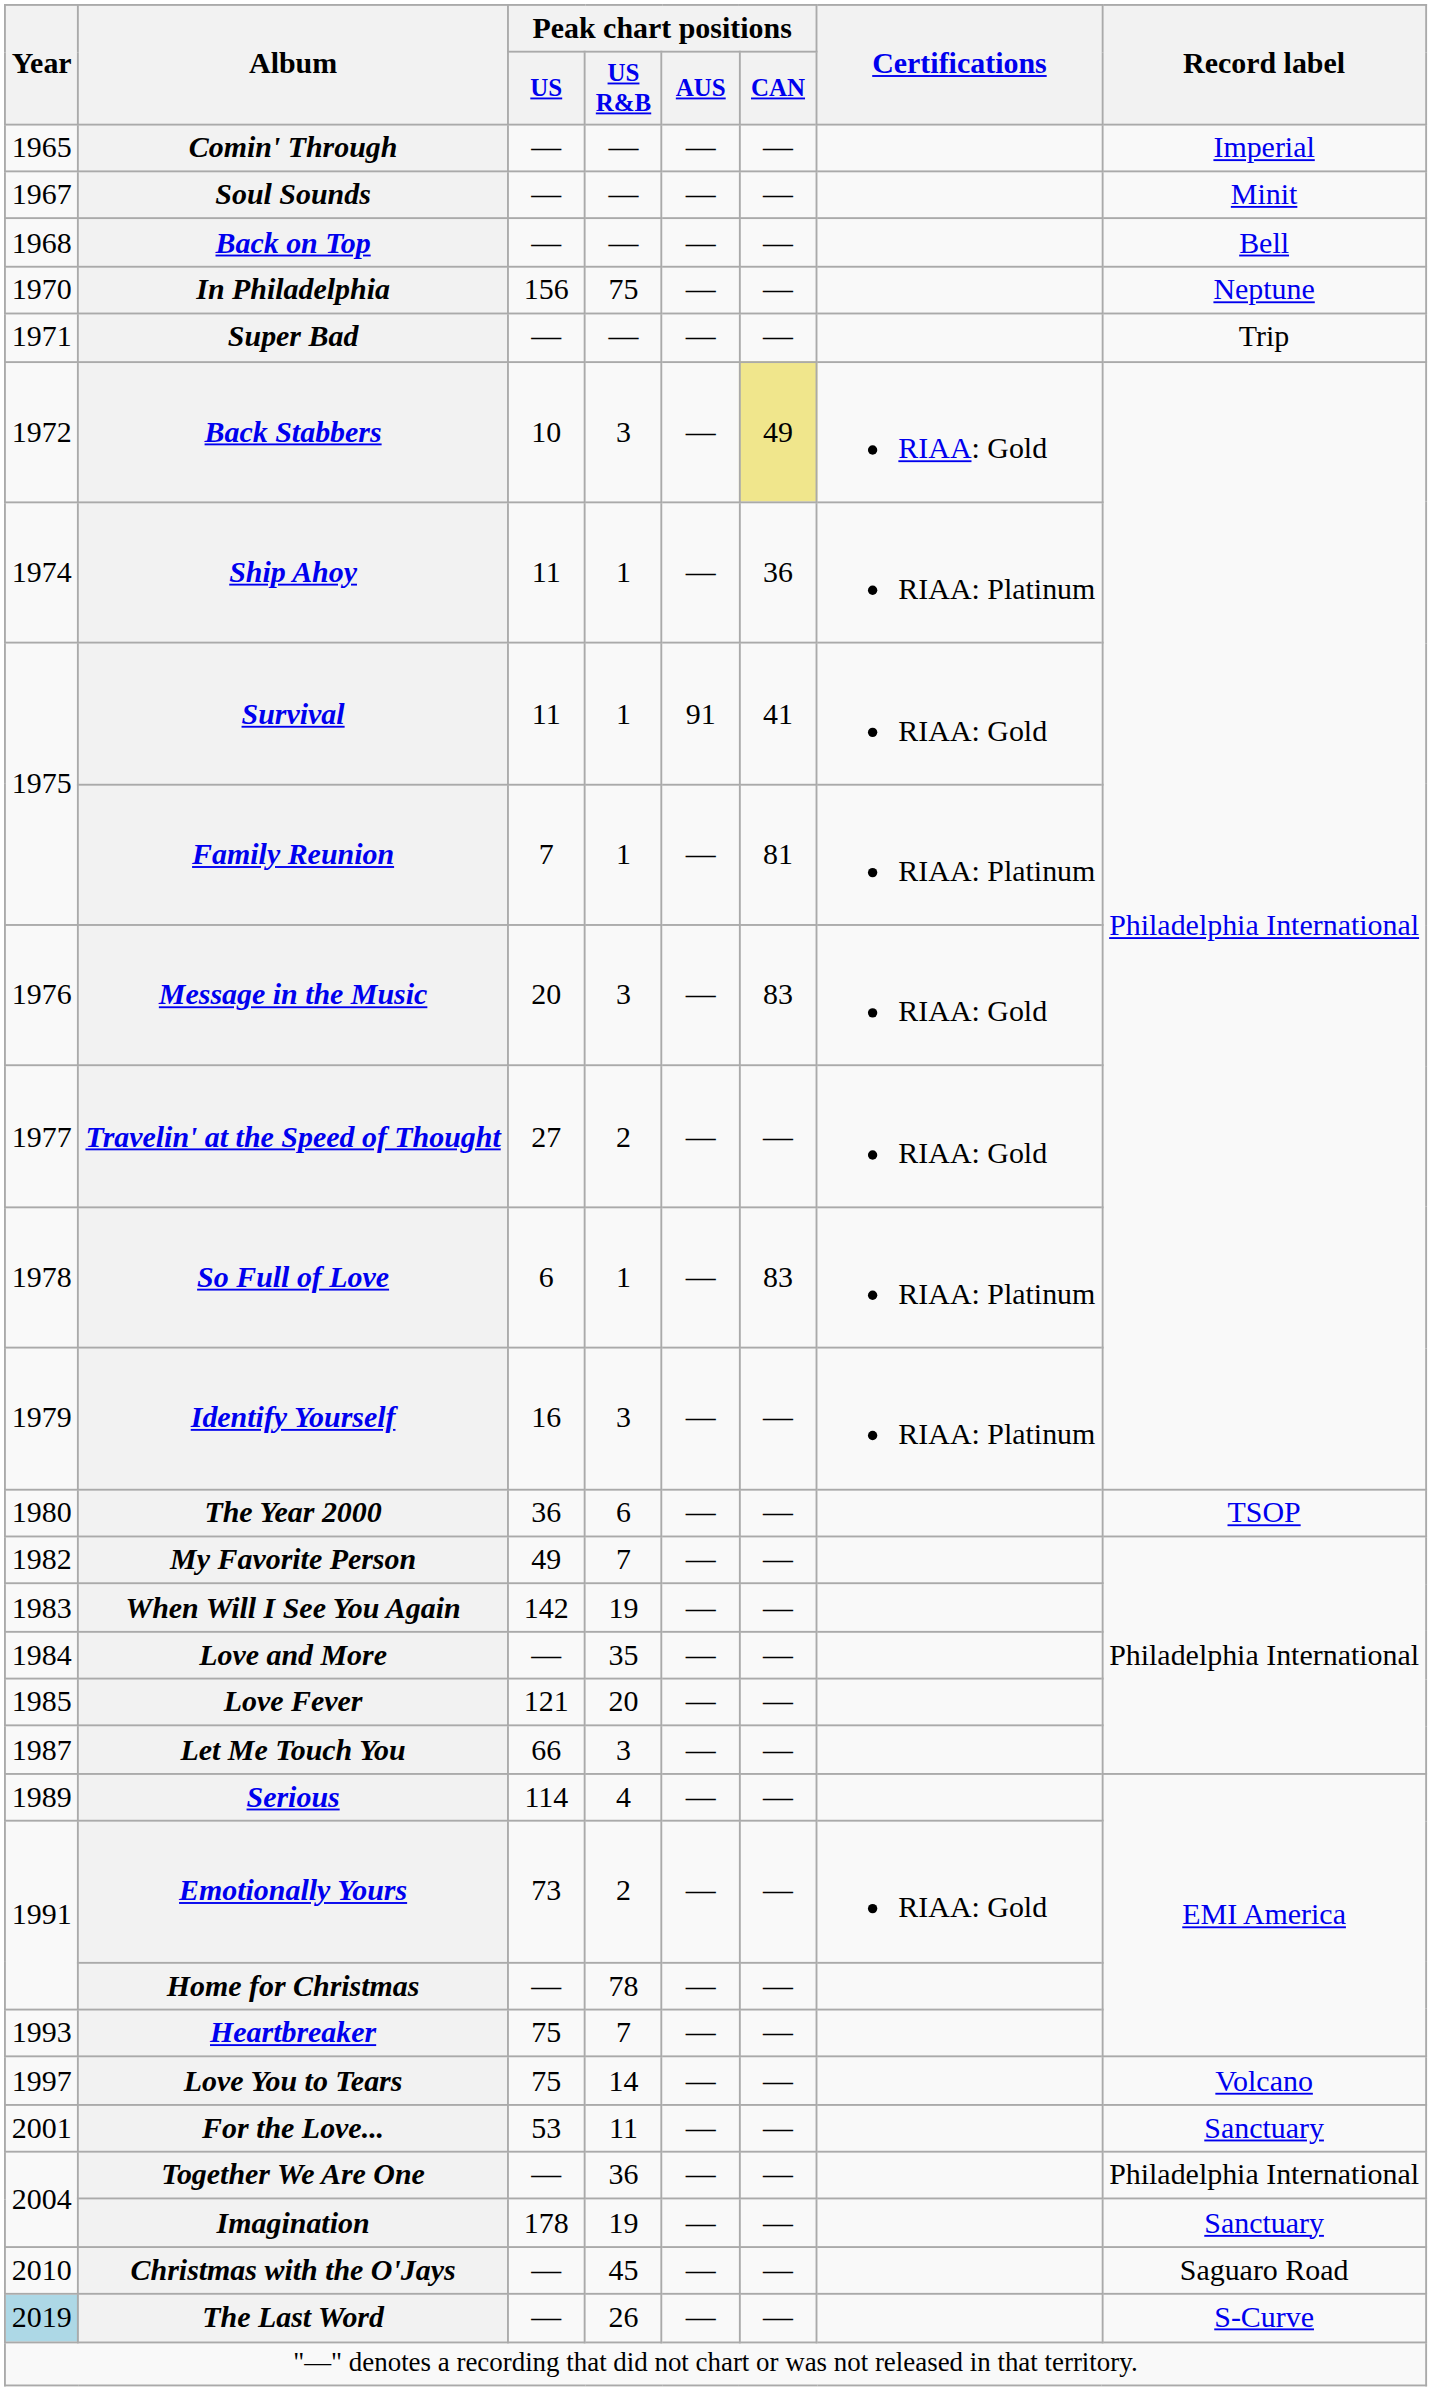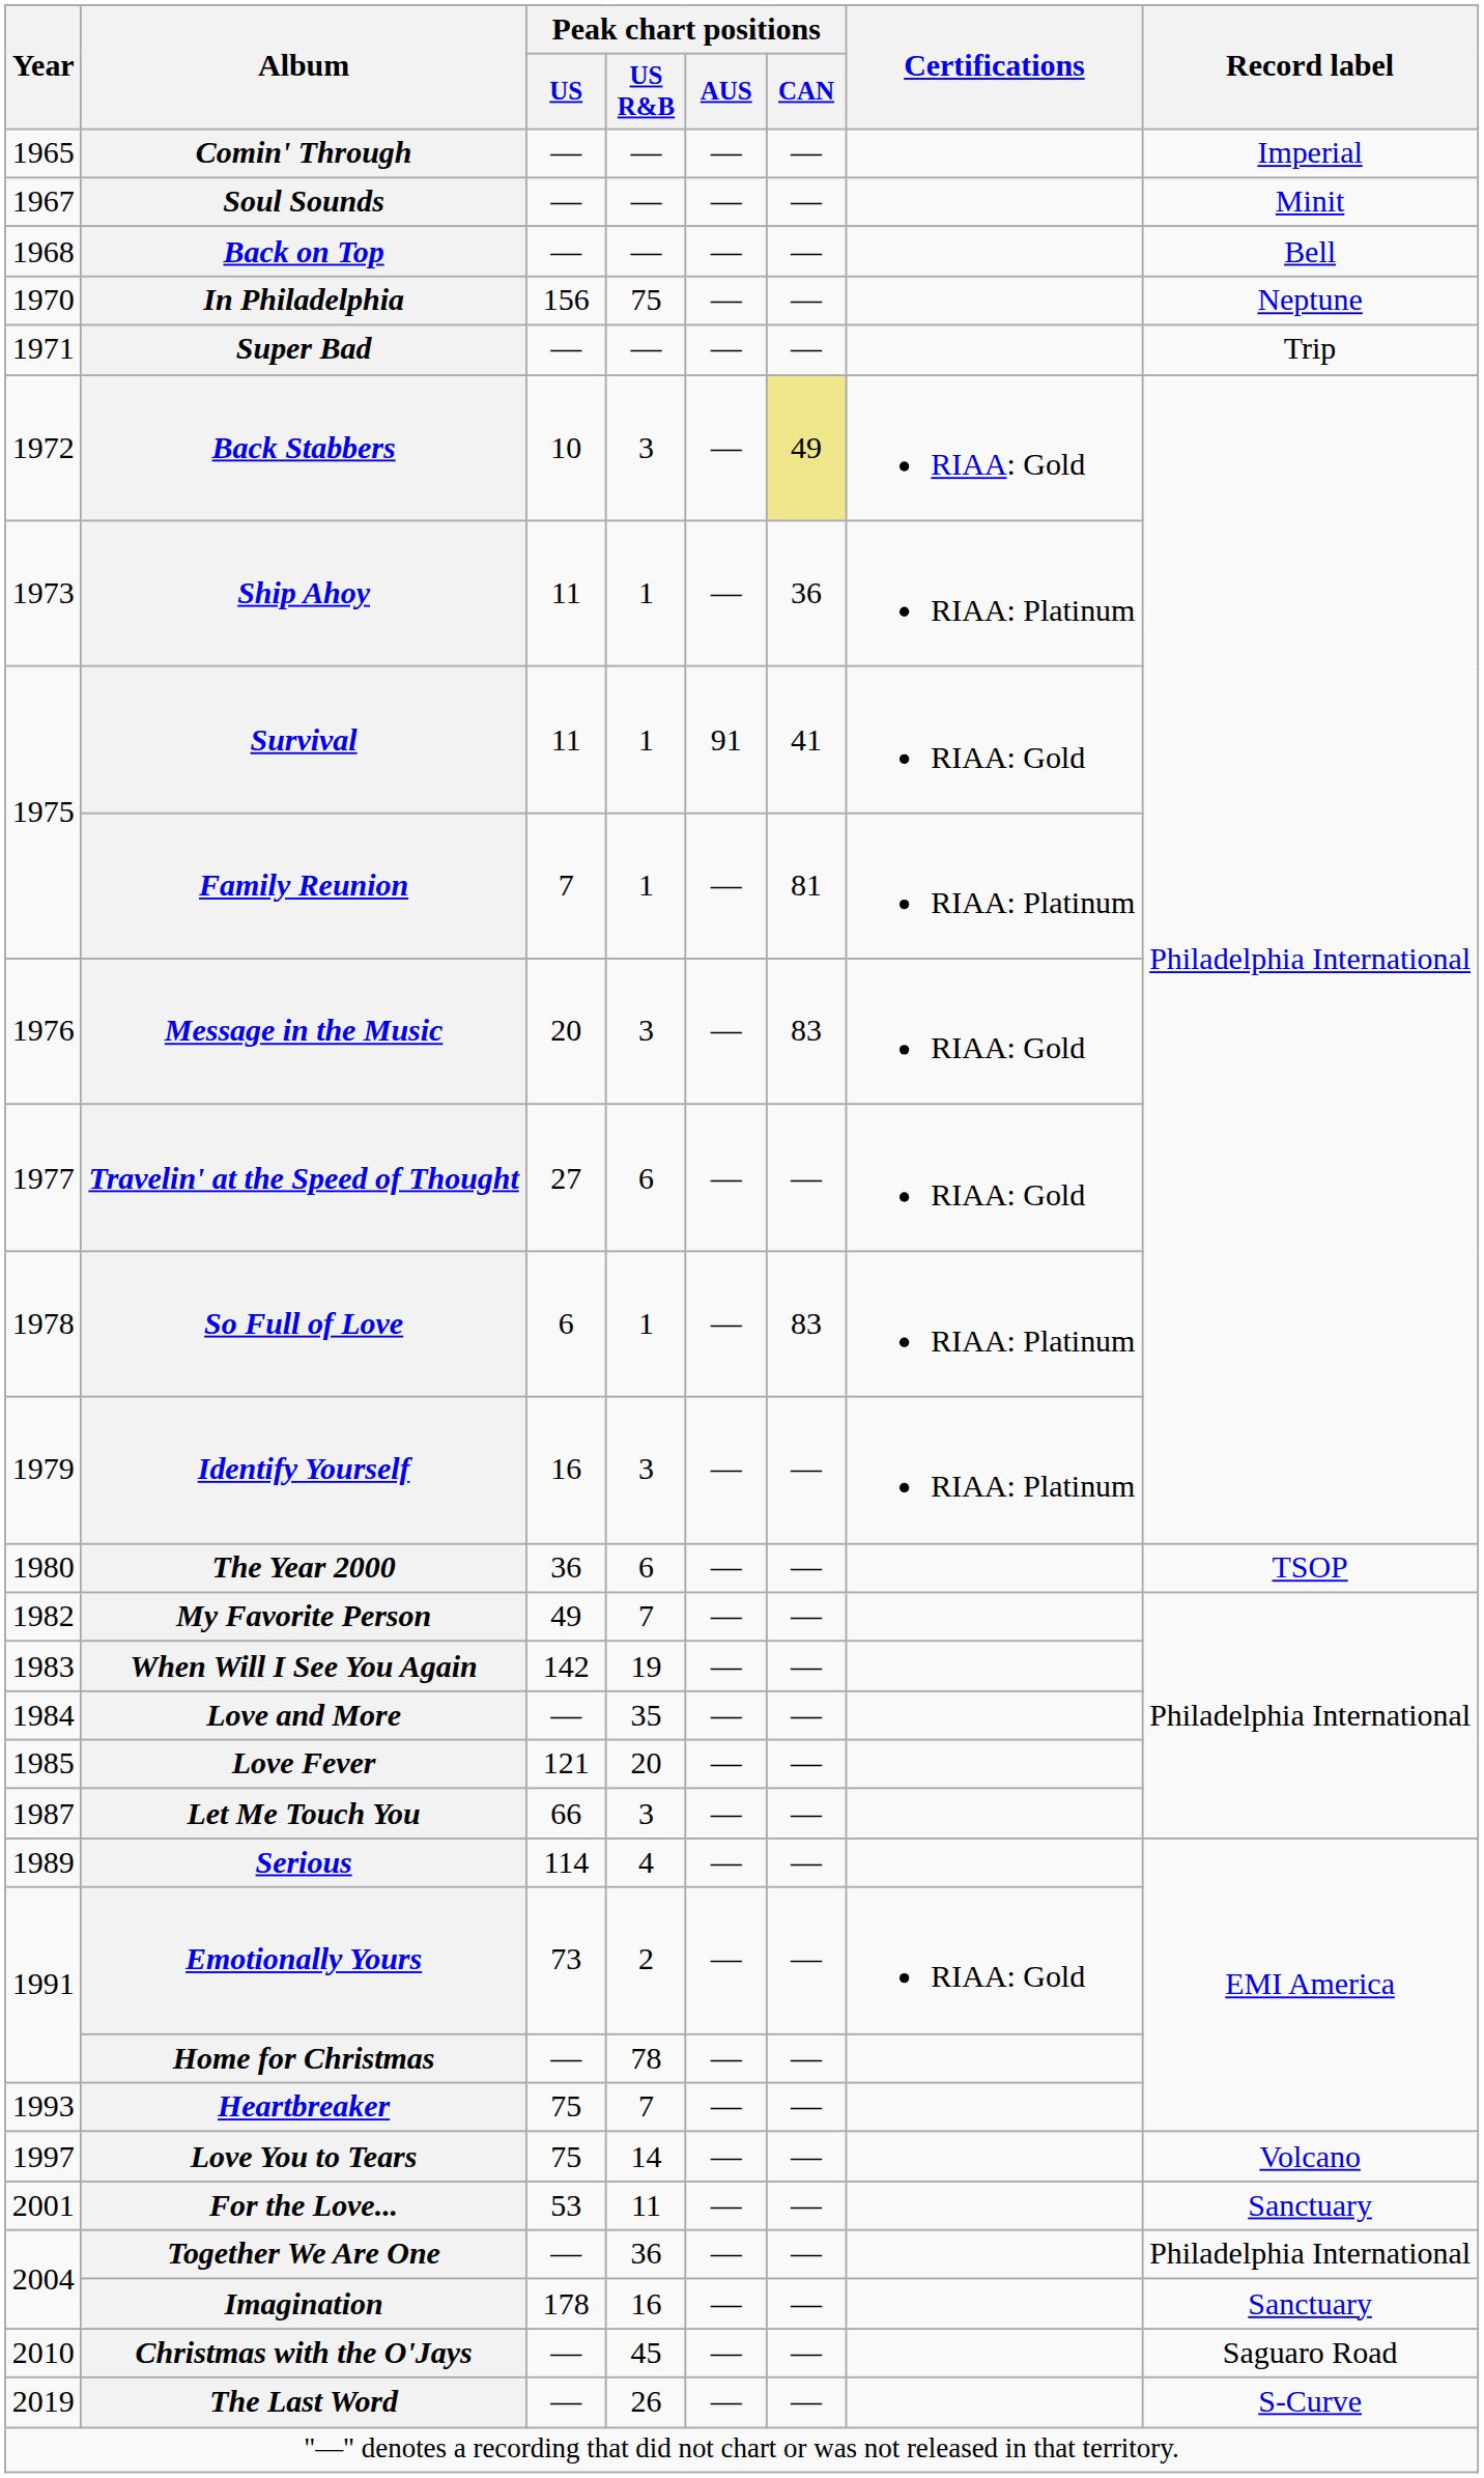 <table class="wikitable plainrowheaders" style="text-align:center;">
 <tr>
 <th rowspan="2">Year</th>
 <th rowspan="2">Album</th>
 <th colspan="4">Peak chart positions</th>
 <th rowspan="2"><a href='#'>Certifications</a></th>
 <th rowspan="2">Record label</th>
 </tr>
 <tr style="font-size:smaller;">
 <th width="35"><a href='#'>US</a></th>
 <th width="35"><a href='#'>US<br>R&B</a><br></th>
 <th width="35"><a href='#'>AUS</a><br></th>
 <th width="35"><a href='#'>CAN</a><br></th>
 </tr>
 <tr>
 <td>1965</td>
 <th scope="row"><em>Comin' Through</em></th>
 <td>—</td>
 <td>—</td>
 <td>—</td>
 <td>—</td>
 <td align="left"></td>
 <td><a href='#'>Imperial</a></td>
 </tr>
 <tr>
 <td>1967</td>
 <th scope="row"><em>Soul Sounds</em></th>
 <td>—</td>
 <td>—</td>
 <td>—</td>
 <td>—</td>
 <td align="left"></td>
 <td><a href='#'>Minit</a></td>
 </tr>
 <tr>
 <td>1968</td>
 <th scope="row"><em><a href='#'>Back on Top</a></em></th>
 <td>—</td>
 <td>—</td>
 <td>—</td>
 <td>—</td>
 <td align="left"></td>
 <td><a href='#'>Bell</a></td>
 </tr>
 <tr>
 <td>1970</td>
 <th scope="row"><em>In Philadelphia</em></th>
 <td>156</td>
 <td>75</td>
 <td>—</td>
 <td>—</td>
 <td align="left"></td>
 <td><a href='#'>Neptune</a></td>
 </tr>
 <tr>
 <td>1971</td>
 <th scope="row"><em>Super Bad</em></th>
 <td>—</td>
 <td>—</td>
 <td>—</td>
 <td>—</td>
 <td align="left"></td>
 <td>Trip</td>
 </tr>
 <tr>
 <td>1972</td>
 <th scope="row"><em><a href='#'>Back Stabbers</a></em></th>
 <td>10</td>
 <td>3</td>
 <td>—</td>
 <td style="background: khaki;">49</td>
 <td align="left"><br><ul><li><a href='#'>RIAA</a>: Gold</li></ul></td>
 <td rowspan="8"><a href='#'>Philadelphia International</a></td>
 </tr>
 <tr>
-<td>1974</td>
+<td>1973</td>
 <th scope="row"><em><a href='#'>Ship Ahoy</a></em></th>
 <td>11</td>
 <td>1</td>
 <td>—</td>
 <td>36</td>
 <td align="left"><br><ul><li>RIAA: Platinum</li></ul></td>
 </tr>
 <tr>
 <td rowspan="2">1975</td>
 <th scope="row"><em><a href='#'>Survival</a></em></th>
 <td>11</td>
 <td>1</td>
 <td>91</td>
 <td>41</td>
 <td align="left"><br><ul><li>RIAA: Gold</li></ul></td>
 </tr>
 <tr>
 <th scope="row"><em><a href='#'>Family Reunion</a></em></th>
 <td>7</td>
 <td>1</td>
 <td>—</td>
 <td>81</td>
 <td align="left"><br><ul><li>RIAA: Platinum</li></ul></td>
 </tr>
 <tr>
 <td>1976</td>
 <th scope="row"><em><a href='#'>Message in the Music</a></em></th>
 <td>20</td>
 <td>3</td>
 <td>—</td>
 <td>83</td>
 <td align="left"><br><ul><li>RIAA: Gold</li></ul></td>
 </tr>
 <tr>
 <td>1977</td>
 <th scope="row"><em><a href='#'>Travelin' at the Speed of Thought</a></em></th>
 <td>27</td>
-<td>2</td>
+<td>6</td>
 <td>—</td>
 <td>—</td>
 <td align="left"><br><ul><li>RIAA: Gold</li></ul></td>
 </tr>
 <tr>
 <td>1978</td>
 <th scope="row"><em><a href='#'>So Full of Love</a></em></th>
 <td>6</td>
 <td>1</td>
 <td>—</td>
 <td>83</td>
 <td align="left"><br><ul><li>RIAA: Platinum</li></ul></td>
 </tr>
 <tr>
 <td>1979</td>
 <th scope="row"><em><a href='#'>Identify Yourself</a></em></th>
 <td>16</td>
 <td>3</td>
 <td>—</td>
 <td>—</td>
 <td align="left"><br><ul><li>RIAA: Platinum</li></ul></td>
 </tr>
 <tr>
 <td>1980</td>
 <th scope="row"><em>The Year 2000</em></th>
 <td>36</td>
 <td>6</td>
 <td>—</td>
 <td>—</td>
 <td align="left"></td>
 <td><a href='#'>TSOP</a></td>
 </tr>
 <tr>
 <td>1982</td>
 <th scope="row"><em>My Favorite Person</em></th>
 <td>49</td>
 <td>7</td>
 <td>—</td>
 <td>—</td>
 <td align="left"></td>
 <td rowspan="5">Philadelphia International</td>
 </tr>
 <tr>
 <td>1983</td>
 <th scope="row"><em>When Will I See You Again</em></th>
 <td>142</td>
 <td>19</td>
 <td>—</td>
 <td>—</td>
 <td align="left"></td>
 </tr>
 <tr>
 <td>1984</td>
 <th scope="row"><em>Love and More</em></th>
 <td>—</td>
 <td>35</td>
 <td>—</td>
 <td>—</td>
 <td align="left"></td>
 </tr>
 <tr>
 <td>1985</td>
 <th scope="row"><em>Love Fever</em></th>
 <td>121</td>
 <td>20</td>
 <td>—</td>
 <td>—</td>
 <td align="left"></td>
 </tr>
 <tr>
 <td>1987</td>
 <th scope="row"><em>Let Me Touch You</em></th>
 <td>66</td>
 <td>3</td>
 <td>—</td>
 <td>—</td>
 <td align="left"></td>
 </tr>
 <tr>
 <td>1989</td>
 <th scope="row"><em><a href='#'>Serious</a></em></th>
 <td>114</td>
 <td>4</td>
 <td>—</td>
 <td>—</td>
 <td align="left"></td>
 <td rowspan="4"><a href='#'>EMI America</a></td>
 </tr>
 <tr>
 <td rowspan="2">1991</td>
 <th scope="row"><em><a href='#'>Emotionally Yours</a></em></th>
 <td>73</td>
 <td>2</td>
 <td>—</td>
 <td>—</td>
 <td align="left"><br><ul><li>RIAA: Gold</li></ul></td>
 </tr>
 <tr>
 <th scope="row"><em>Home for Christmas</em></th>
 <td>—</td>
 <td>78</td>
 <td>—</td>
 <td>—</td>
 <td align="left"></td>
 </tr>
 <tr>
 <td>1993</td>
 <th scope="row"><em><a href='#'>Heartbreaker</a></em></th>
 <td>75</td>
 <td>7</td>
 <td>—</td>
 <td>—</td>
 <td align="left"></td>
 </tr>
 <tr>
 <td>1997</td>
 <th scope="row"><em>Love You to Tears</em></th>
 <td>75</td>
 <td>14</td>
 <td>—</td>
 <td>—</td>
 <td align="left"></td>
 <td><a href='#'>Volcano</a></td>
 </tr>
 <tr>
 <td>2001</td>
 <th scope="row"><em>For the Love...</em></th>
 <td>53</td>
 <td>11</td>
 <td>—</td>
 <td>—</td>
 <td align="left"></td>
 <td><a href='#'>Sanctuary</a></td>
 </tr>
 <tr>
 <td rowspan="2">2004</td>
 <th scope="row"><em>Together We Are One</em></th>
 <td>—</td>
 <td>36</td>
 <td>—</td>
 <td>—</td>
 <td align="left"></td>
 <td>Philadelphia International</td>
 </tr>
 <tr>
 <th scope="row"><em>Imagination</em></th>
 <td>178</td>
-<td>19</td>
+<td>16</td>
 <td>—</td>
 <td>—</td>
 <td align="left"></td>
 <td><a href='#'>Sanctuary</a></td>
 </tr>
 <tr>
 <td>2010</td>
 <th scope="row"><em>Christmas with the O'Jays</em></th>
 <td>—</td>
 <td>45</td>
 <td>—</td>
 <td>—</td>
 <td align="left"></td>
 <td>Saguaro Road</td>
 </tr>
 <tr>
-<td style="background: lightblue;">2019</td>
+<td>2019</td>
 <th scope="row"><em>The Last Word</em></th>
 <td>—</td>
 <td>26</td>
 <td>—</td>
 <td>—</td>
 <td align="left"></td>
 <td><a href='#'>S-Curve</a></td>
 </tr>
 <tr>
 <td colspan="15" style="font-size:90%">"—" denotes a recording that did not chart or was not released in that territory.</td>
 </tr>
 </table>
